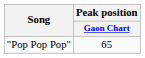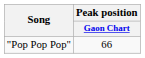 <table class="wikitable sortable" style="text-align:center;">
 <tr>
 <th rowspan="2">Song</th>
 <th colspan="9">Peak position</th>
 </tr>
 <tr style="font-size:smaller;">
 <th><a href='#'>Gaon Chart</a></th>
 </tr>
 <tr>
 <td align="left">"Pop Pop Pop"</td>
-<td>65</td>
+<td>66</td>
 </tr>
 </table>
